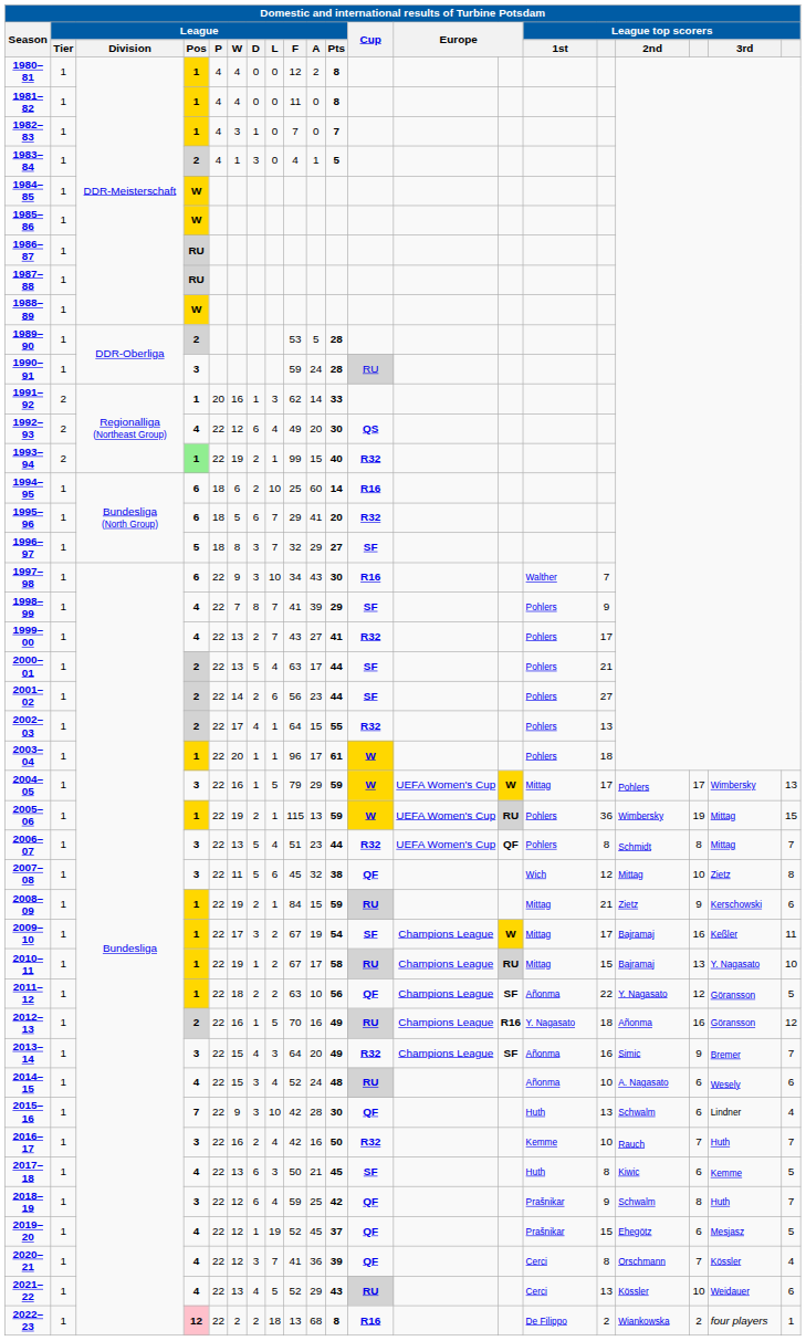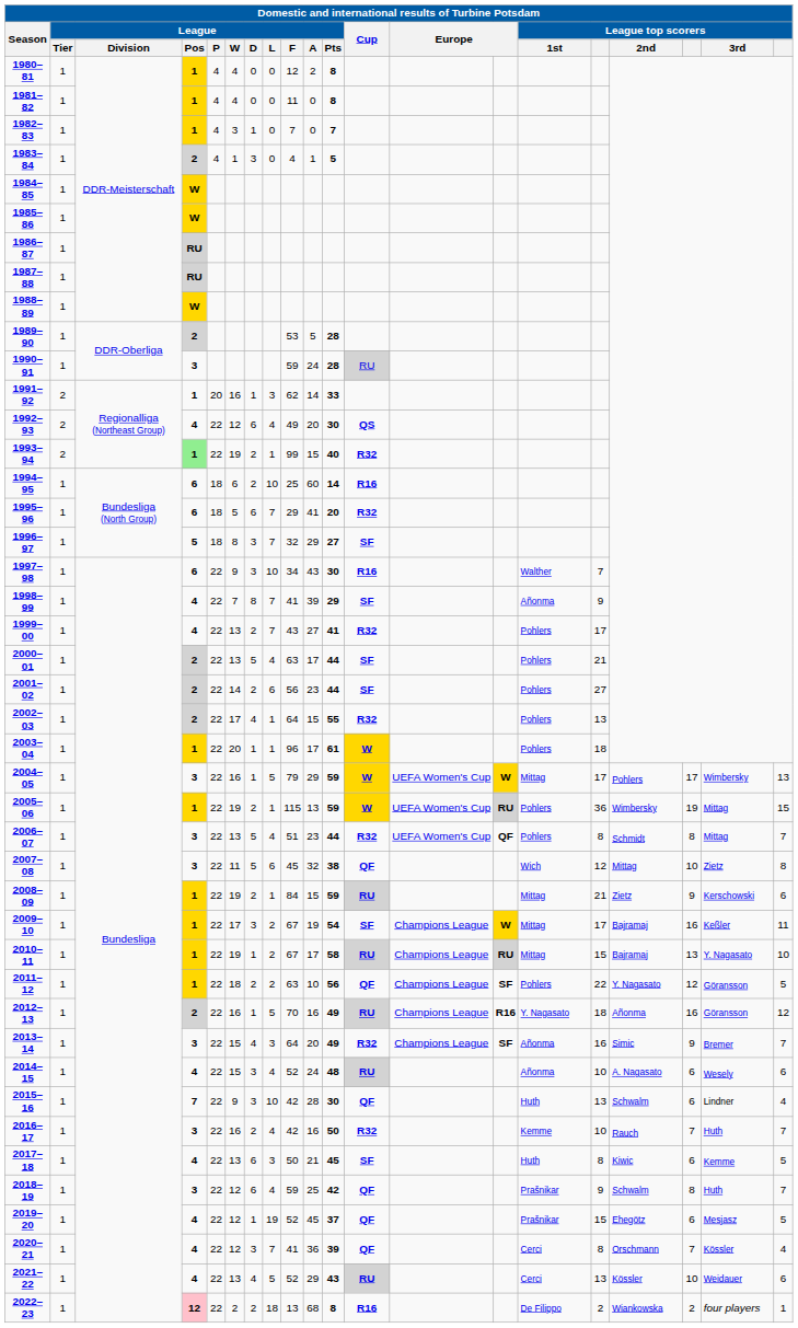 <table class="wikitable" style="text-align: center;">
 <tr>
 <th style="color:white; background:#005ca5;" colspan=20>Domestic and international results of Turbine Potsdam</th>
 </tr>
 <tr>
 <th rowspan=2 width="60"align=center>Season</th>
 <th colspan="10" style="color:white; background:#005ca5;">League</th>
 <th rowspan=2 width="60"align=center><a href='#'>Cup</a></th>
 <th rowspan=2 colspan=2>Europe</th>
 <th colspan=6 style="color:white; background:#005ca5;">League top scorers</th>
 </tr>
 <tr>
 <th width="20px">Tier</th>
 <th width=150px>Division</th>
 <th width=20px>Pos</th>
 <th width=20px>P</th>
 <th width=20px>W</th>
 <th width=20px>D</th>
 <th width=20px>L</th>
 <th width=20px>F</th>
 <th width=20px>A</th>
 <th width=20px>Pts</th>
 <th width=100px>1st</th>
 <th width=20px></th>
 <th width=100px>2nd</th>
 <th width=20px></th>
 <th width=100px>3rd</th>
 <th width=20px></th>
 </tr>
 <tr>
 <td><strong><a href='#'>1980–81</a></strong></td>
 <td>1</td>
 <td rowspan=9><a href='#'>DDR-Meisterschaft</a></td>
 <td bgcolor=gold><strong>1</strong></td>
 <td>4</td>
 <td>4</td>
 <td>0</td>
 <td>0</td>
 <td>12</td>
 <td>2</td>
 <td><strong>8</strong></td>
 <td></td>
 <td></td>
 <td></td>
 <td></td>
 <td></td>
 </tr>
 <tr>
 <td><strong><a href='#'>1981–82</a></strong></td>
 <td>1</td>
 <td bgcolor=gold><strong>1</strong></td>
 <td>4</td>
 <td>4</td>
 <td>0</td>
 <td>0</td>
 <td>11</td>
 <td>0</td>
 <td><strong>8</strong></td>
 <td></td>
 <td></td>
 <td></td>
 <td></td>
 <td></td>
 </tr>
 <tr>
 <td><strong><a href='#'>1982–83</a></strong></td>
 <td>1</td>
 <td bgcolor=gold><strong>1</strong></td>
 <td>4</td>
 <td>3</td>
 <td>1</td>
 <td>0</td>
 <td>7</td>
 <td>0</td>
 <td><strong>7</strong></td>
 <td></td>
 <td></td>
 <td></td>
 <td></td>
 <td></td>
 </tr>
 <tr>
 <td><strong><a href='#'>1983–84</a></strong></td>
 <td>1</td>
 <td bgcolor=lightgrey><strong>2</strong></td>
 <td>4</td>
 <td>1</td>
 <td>3</td>
 <td>0</td>
 <td>4</td>
 <td>1</td>
 <td><strong>5</strong></td>
 <td></td>
 <td></td>
 <td></td>
 <td></td>
 <td></td>
 </tr>
 <tr>
 <td><strong><a href='#'>1984–85</a></strong></td>
 <td>1</td>
 <td bgcolor=gold><strong>W</strong></td>
 <td></td>
 <td></td>
 <td></td>
 <td></td>
 <td></td>
 <td></td>
 <td></td>
 <td></td>
 <td></td>
 <td></td>
 <td></td>
 <td></td>
 </tr>
 <tr>
 <td><strong><a href='#'>1985–86</a></strong></td>
 <td>1</td>
 <td bgcolor=gold><strong>W</strong></td>
 <td></td>
 <td></td>
 <td></td>
 <td></td>
 <td></td>
 <td></td>
 <td></td>
 <td></td>
 <td></td>
 <td></td>
 <td></td>
 <td></td>
 </tr>
 <tr>
 <td><strong><a href='#'>1986–87</a></strong></td>
 <td>1</td>
 <td bgcolor=lightgrey><strong>RU</strong></td>
 <td></td>
 <td></td>
 <td></td>
 <td></td>
 <td></td>
 <td></td>
 <td></td>
 <td></td>
 <td></td>
 <td></td>
 <td></td>
 <td></td>
 </tr>
 <tr>
 <td><strong><a href='#'>1987–88</a></strong></td>
 <td>1</td>
 <td bgcolor=lightgrey><strong>RU</strong></td>
 <td></td>
 <td></td>
 <td></td>
 <td></td>
 <td></td>
 <td></td>
 <td></td>
 <td></td>
 <td></td>
 <td></td>
 <td></td>
 <td></td>
 </tr>
 <tr>
 <td><strong><a href='#'>1988–89</a></strong></td>
 <td>1</td>
 <td bgcolor=gold><strong>W</strong></td>
 <td></td>
 <td></td>
 <td></td>
 <td></td>
 <td></td>
 <td></td>
 <td></td>
 <td></td>
 <td></td>
 <td></td>
 <td></td>
 <td></td>
 </tr>
 <tr>
 <td><strong><a href='#'>1989–90</a></strong></td>
 <td>1</td>
 <td rowspan=2><a href='#'>DDR-Oberliga</a></td>
 <td bgcolor=lightgrey><strong>2</strong></td>
 <td></td>
 <td></td>
 <td></td>
 <td></td>
 <td>53</td>
 <td>5</td>
 <td><strong>28</strong></td>
 <td></td>
 <td></td>
 <td></td>
 <td></td>
 <td></td>
 </tr>
 <tr>
 <td><strong><a href='#'>1990–91</a></strong></td>
 <td>1</td>
 <td><strong>3</strong></td>
 <td></td>
 <td></td>
 <td></td>
 <td></td>
 <td>59</td>
 <td>24</td>
 <td><strong>28</strong></td>
 <td bgcolor=lightgrey><a href='#'>RU</a></td>
 <td></td>
 <td></td>
 <td></td>
 <td></td>
 </tr>
 <tr>
 <td><strong><a href='#'>1991–92</a></strong></td>
 <td>2</td>
 <td rowspan=3><a href='#'>Regionalliga <br> <small>(Northeast Group)</small></a></td>
 <td><strong>1</strong></td>
 <td>20</td>
 <td>16</td>
 <td>1</td>
 <td>3</td>
 <td>62</td>
 <td>14</td>
 <td><strong>33</strong></td>
 <td></td>
 <td></td>
 <td></td>
 <td></td>
 <td></td>
 </tr>
 <tr>
 <td><strong><a href='#'>1992–93</a></strong></td>
 <td>2</td>
 <td><strong>4</strong></td>
 <td>22</td>
 <td>12</td>
 <td>6</td>
 <td>4</td>
 <td>49</td>
 <td>20</td>
 <td><strong>30</strong></td>
 <td><strong><a href='#'>QS</a></strong></td>
 <td></td>
 <td></td>
 <td></td>
 <td></td>
 </tr>
 <tr>
 <td><strong><a href='#'>1993–94</a></strong></td>
 <td>2</td>
 <td bgcolor=lightgreen><strong>1</strong></td>
 <td>22</td>
 <td>19</td>
 <td>2</td>
 <td>1</td>
 <td>99</td>
 <td>15</td>
 <td><strong>40</strong></td>
 <td><strong><a href='#'>R32</a></strong></td>
 <td></td>
 <td></td>
 <td></td>
 <td></td>
 </tr>
 <tr>
 <td><strong><a href='#'>1994–95</a></strong></td>
 <td>1</td>
 <td rowspan=3><a href='#'>Bundesliga <br> <small>(North Group)</small></a></td>
 <td><strong>6</strong></td>
 <td>18</td>
 <td>6</td>
 <td>2</td>
 <td>10</td>
 <td>25</td>
 <td>60</td>
 <td><strong>14</strong></td>
 <td><strong><a href='#'>R16</a></strong></td>
 <td></td>
 <td></td>
 <td></td>
 <td></td>
 </tr>
 <tr>
 <td><strong><a href='#'>1995–96</a></strong></td>
 <td>1</td>
 <td><strong>6</strong></td>
 <td>18</td>
 <td>5</td>
 <td>6</td>
 <td>7</td>
 <td>29</td>
 <td>41</td>
 <td><strong>20</strong></td>
 <td><strong><a href='#'>R32</a></strong></td>
 <td></td>
 <td></td>
 <td></td>
 <td></td>
 </tr>
 <tr>
 <td><strong><a href='#'>1996–97</a></strong></td>
 <td>1</td>
 <td><strong>5</strong></td>
 <td>18</td>
 <td>8</td>
 <td>3</td>
 <td>7</td>
 <td>32</td>
 <td>29</td>
 <td><strong>27</strong></td>
 <td><strong><a href='#'>SF</a></strong></td>
 <td></td>
 <td></td>
 <td></td>
 <td></td>
 </tr>
 <tr>
 <td><strong><a href='#'>1997–98</a></strong></td>
 <td>1</td>
 <td rowspan=26><a href='#'>Bundesliga</a></td>
 <td><strong>6</strong></td>
 <td>22</td>
 <td>9</td>
 <td>3</td>
 <td>10</td>
 <td>34</td>
 <td>43</td>
 <td><strong>30</strong></td>
 <td><strong><a href='#'>R16</a></strong></td>
 <td></td>
 <td></td>
 <td align=left> <small><a href='#'>Walther</a></small></td>
 <td>7</td>
 </tr>
 <tr>
 <td><strong><a href='#'>1998–99</a></strong></td>
 <td>1</td>
 <td><strong>4</strong></td>
 <td>22</td>
 <td>7</td>
 <td>8</td>
 <td>7</td>
 <td>41</td>
 <td>39</td>
 <td><strong>29</strong></td>
 <td><strong><a href='#'>SF</a></strong></td>
 <td></td>
 <td></td>
-<td align=left> <small><a href='#'>Pohlers</a></small></td>
+<td align=left> <small><a href='#'>Añonma</a></small></td>
 <td>9</td>
 </tr>
 <tr>
 <td><strong><a href='#'>1999–00</a></strong></td>
 <td>1</td>
 <td><strong>4</strong></td>
 <td>22</td>
 <td>13</td>
 <td>2</td>
 <td>7</td>
 <td>43</td>
 <td>27</td>
 <td><strong>41</strong></td>
 <td><strong><a href='#'>R32</a></strong></td>
 <td></td>
 <td></td>
 <td align=left> <small><a href='#'>Pohlers</a></small></td>
 <td>17</td>
 </tr>
 <tr>
 <td><strong><a href='#'>2000–01</a></strong></td>
 <td>1</td>
 <td bgcolor=lightgrey><strong>2</strong></td>
 <td>22</td>
 <td>13</td>
 <td>5</td>
 <td>4</td>
 <td>63</td>
 <td>17</td>
 <td><strong>44</strong></td>
 <td><strong><a href='#'>SF</a></strong></td>
 <td></td>
 <td></td>
 <td align=left> <small><a href='#'>Pohlers</a></small></td>
 <td>21</td>
 </tr>
 <tr>
 <td><strong><a href='#'>2001–02</a></strong></td>
 <td>1</td>
 <td bgcolor=lightgrey><strong>2</strong></td>
 <td>22</td>
 <td>14</td>
 <td>2</td>
 <td>6</td>
 <td>56</td>
 <td>23</td>
 <td><strong>44</strong></td>
 <td><strong><a href='#'>SF</a></strong></td>
 <td></td>
 <td></td>
 <td align=left> <small><a href='#'>Pohlers</a></small></td>
 <td>27</td>
 </tr>
 <tr>
 <td><strong><a href='#'>2002–03</a></strong></td>
 <td>1</td>
 <td bgcolor=lightgrey><strong>2</strong></td>
 <td>22</td>
 <td>17</td>
 <td>4</td>
 <td>1</td>
 <td>64</td>
 <td>15</td>
 <td><strong>55</strong></td>
 <td><strong><a href='#'>R32</a></strong></td>
 <td></td>
 <td></td>
 <td align=left> <small><a href='#'>Pohlers</a></small></td>
 <td>13</td>
 </tr>
 <tr>
 <td><strong><a href='#'>2003–04</a></strong></td>
 <td>1</td>
 <td bgcolor=gold><strong>1</strong></td>
 <td>22</td>
 <td>20</td>
 <td>1</td>
 <td>1</td>
 <td>96</td>
 <td>17</td>
 <td><strong>61</strong></td>
 <td bgcolor=gold><strong><a href='#'>W</a></strong></td>
 <td></td>
 <td></td>
 <td align=left> <small><a href='#'>Pohlers</a></small></td>
 <td>18</td>
 </tr>
 <tr>
 <td><strong><a href='#'>2004–05</a></strong></td>
 <td>1</td>
 <td><strong>3</strong></td>
 <td>22</td>
 <td>16</td>
 <td>1</td>
 <td>5</td>
 <td>79</td>
 <td>29</td>
 <td><strong>59</strong></td>
 <td bgcolor=gold><strong><a href='#'>W</a></strong></td>
 <td><a href='#'>UEFA Women's Cup</a></td>
 <td bgcolor=gold><strong>W</strong></td>
 <td align=left> <small><a href='#'>Mittag</a></small></td>
 <td>17</td>
 <td align=left> <small><a href='#'>Pohlers</a></small> <sup></sup></td>
 <td>17</td>
 <td align=left> <small><a href='#'>Wimbersky</a></small></td>
 <td>13</td>
 </tr>
 <tr>
 <td><strong><a href='#'>2005–06</a></strong></td>
 <td>1</td>
 <td bgcolor=gold><strong>1</strong></td>
 <td>22</td>
 <td>19</td>
 <td>2</td>
 <td>1</td>
 <td>115</td>
 <td>13</td>
 <td><strong>59</strong></td>
 <td bgcolor=gold><strong><a href='#'>W</a></strong></td>
 <td><a href='#'>UEFA Women's Cup</a></td>
 <td bgcolor=lightgrey><strong>RU</strong></td>
 <td align=left> <small><a href='#'>Pohlers</a></small></td>
 <td>36</td>
 <td align=left> <small><a href='#'>Wimbersky</a></small></td>
 <td>19</td>
 <td align=left> <small><a href='#'>Mittag</a></small></td>
 <td>15</td>
 </tr>
 <tr>
 <td><strong><a href='#'>2006–07</a></strong></td>
 <td>1</td>
 <td><strong>3</strong></td>
 <td>22</td>
 <td>13</td>
 <td>5</td>
 <td>4</td>
 <td>51</td>
 <td>23</td>
 <td><strong>44</strong></td>
 <td><strong><a href='#'>R32</a></strong></td>
 <td><a href='#'>UEFA Women's Cup</a></td>
 <td><strong>QF</strong></td>
 <td align=left> <small><a href='#'>Pohlers</a></small></td>
 <td>8</td>
 <td align=left> <small><a href='#'>Schmidt</a></small> <sup></sup></td>
 <td>8</td>
 <td align=left> <small><a href='#'>Mittag</a></small></td>
 <td>7</td>
 </tr>
 <tr>
 <td><strong><a href='#'>2007–08</a></strong></td>
 <td>1</td>
 <td><strong>3</strong></td>
 <td>22</td>
 <td>11</td>
 <td>5</td>
 <td>6</td>
 <td>45</td>
 <td>32</td>
 <td><strong>38</strong></td>
 <td><strong><a href='#'>QF</a></strong></td>
 <td></td>
 <td></td>
 <td align=left> <small><a href='#'>Wich</a></small></td>
 <td>12</td>
 <td align=left> <small><a href='#'>Mittag</a></small></td>
 <td>10</td>
 <td align=left> <small><a href='#'>Zietz</a></small></td>
 <td>8</td>
 </tr>
 <tr>
 <td><strong><a href='#'>2008–09</a></strong></td>
 <td>1</td>
 <td bgcolor=gold><strong>1</strong></td>
 <td>22</td>
 <td>19</td>
 <td>2</td>
 <td>1</td>
 <td>84</td>
 <td>15</td>
 <td><strong>59</strong></td>
 <td bgcolor=lightgrey><strong><a href='#'>RU</a></strong></td>
 <td></td>
 <td></td>
 <td align=left> <small><a href='#'>Mittag</a></small></td>
 <td>21</td>
 <td align=left> <small><a href='#'>Zietz</a></small></td>
 <td>9</td>
 <td align=left> <small><a href='#'>Kerschowski</a></small></td>
 <td>6</td>
 </tr>
 <tr>
 <td><strong><a href='#'>2009–10</a></strong></td>
 <td>1</td>
 <td bgcolor=gold><strong>1</strong></td>
 <td>22</td>
 <td>17</td>
 <td>3</td>
 <td>2</td>
 <td>67</td>
 <td>19</td>
 <td><strong>54</strong></td>
 <td><strong><a href='#'>SF</a></strong></td>
 <td><a href='#'>Champions League</a></td>
 <td bgcolor=gold><strong>W</strong></td>
 <td align=left> <small><a href='#'>Mittag</a></small></td>
 <td>17</td>
 <td align=left> <small><a href='#'>Bajramaj</a></small></td>
 <td>16</td>
 <td align=left> <small><a href='#'>Keßler</a></small></td>
 <td>11</td>
 </tr>
 <tr>
 <td><strong><a href='#'>2010–11</a></strong></td>
 <td>1</td>
 <td bgcolor=gold><strong>1</strong></td>
 <td>22</td>
 <td>19</td>
 <td>1</td>
 <td>2</td>
 <td>67</td>
 <td>17</td>
 <td><strong>58</strong></td>
 <td bgcolor=lightgrey><strong><a href='#'>RU</a></strong></td>
 <td><a href='#'>Champions League</a></td>
 <td bgcolor=lightgrey><strong>RU</strong></td>
 <td align=left> <small><a href='#'>Mittag</a></small></td>
 <td>15</td>
 <td align=left> <small><a href='#'>Bajramaj</a></small></td>
 <td>13</td>
 <td align=left> <small><a href='#'>Y. Nagasato</a></small></td>
 <td>10</td>
 </tr>
 <tr>
 <td><strong><a href='#'>2011–12</a></strong></td>
 <td>1</td>
 <td bgcolor=gold><strong>1</strong></td>
 <td>22</td>
 <td>18</td>
 <td>2</td>
 <td>2</td>
 <td>63</td>
 <td>10</td>
 <td><strong>56</strong></td>
 <td><strong><a href='#'>QF</a></strong></td>
 <td><a href='#'>Champions League</a></td>
 <td><strong>SF</strong></td>
-<td align=left> <small><a href='#'>Añonma</a></small></td>
+<td align=left> <small><a href='#'>Pohlers</a></small></td>
 <td>22</td>
 <td align=left> <small><a href='#'>Y. Nagasato</a></small></td>
 <td>12</td>
 <td align=left> <small><a href='#'>Göransson</a></small><sup></sup></td>
 <td>5</td>
 </tr>
 <tr>
 <td><strong><a href='#'>2012–13</a></strong></td>
 <td>1</td>
 <td bgcolor=lightgrey><strong>2</strong></td>
 <td>22</td>
 <td>16</td>
 <td>1</td>
 <td>5</td>
 <td>70</td>
 <td>16</td>
 <td><strong>49</strong></td>
 <td bgcolor=lightgrey><strong><a href='#'>RU</a></strong></td>
 <td><a href='#'>Champions League</a></td>
 <td><strong>R16</strong></td>
 <td align=left> <small><a href='#'>Y. Nagasato</a></small></td>
 <td>18</td>
 <td align=left> <small><a href='#'>Añonma</a></small></td>
 <td>16</td>
 <td align=left> <small><a href='#'>Göransson</a></small></td>
 <td>12</td>
 </tr>
 <tr>
 <td><strong><a href='#'>2013–14</a></strong></td>
 <td>1</td>
 <td><strong>3</strong></td>
 <td>22</td>
 <td>15</td>
 <td>4</td>
 <td>3</td>
 <td>64</td>
 <td>20</td>
 <td><strong>49</strong></td>
 <td><strong><a href='#'>R32</a></strong></td>
 <td><a href='#'>Champions League</a></td>
 <td><strong>SF</strong></td>
 <td align=left> <small><a href='#'>Añonma</a></small></td>
 <td>16</td>
 <td align=left> <small><a href='#'>Simic</a></small></td>
 <td>9</td>
 <td align=left> <small><a href='#'>Bremer</a></small><sup></sup></td>
 <td>7</td>
 </tr>
 <tr>
 <td><strong><a href='#'>2014–15</a></strong></td>
 <td>1</td>
 <td><strong>4</strong></td>
 <td>22</td>
 <td>15</td>
 <td>3</td>
 <td>4</td>
 <td>52</td>
 <td>24</td>
 <td><strong>48</strong></td>
 <td bgcolor=lightgrey><strong><a href='#'>RU</a></strong></td>
 <td></td>
 <td></td>
 <td align=left> <small><a href='#'>Añonma</a></small></td>
 <td>10</td>
 <td align=left> <small><a href='#'>A. Nagasato</a></small></td>
 <td>6</td>
 <td align=left> <small><a href='#'>Wesely</a></small><sup></sup></td>
 <td>6</td>
 </tr>
 <tr>
 <td><strong><a href='#'>2015–16</a></strong></td>
 <td>1</td>
 <td><strong>7</strong></td>
 <td>22</td>
 <td>9</td>
 <td>3</td>
 <td>10</td>
 <td>42</td>
 <td>28</td>
 <td><strong>30</strong></td>
 <td><strong><a href='#'>QF</a></strong></td>
 <td></td>
 <td></td>
 <td align=left> <small><a href='#'>Huth</a></small></td>
 <td>13</td>
 <td align=left> <small><a href='#'>Schwalm</a></small></td>
 <td>6</td>
 <td align=left> <small>Lindner</small></td>
 <td>4</td>
 </tr>
 <tr>
 <td><strong><a href='#'>2016–17</a></strong></td>
 <td>1</td>
 <td><strong>3</strong></td>
 <td>22</td>
 <td>16</td>
 <td>2</td>
 <td>4</td>
 <td>42</td>
 <td>16</td>
 <td><strong>50</strong></td>
 <td><strong><a href='#'>R32</a></strong></td>
 <td></td>
 <td></td>
 <td align=left> <small><a href='#'>Kemme</a></small></td>
 <td>10</td>
 <td align=left> <small><a href='#'>Rauch</a></small><sup></sup></td>
 <td>7</td>
 <td align=left> <small><a href='#'>Huth</a></small></td>
 <td>7</td>
 </tr>
 <tr>
 <td><strong><a href='#'>2017–18</a></strong></td>
 <td>1</td>
 <td><strong>4</strong></td>
 <td>22</td>
 <td>13</td>
 <td>6</td>
 <td>3</td>
 <td>50</td>
 <td>21</td>
 <td><strong>45</strong></td>
 <td><strong><a href='#'>SF</a></strong></td>
 <td></td>
 <td></td>
 <td align=left> <small><a href='#'>Huth</a></small></td>
 <td>8</td>
 <td align=left> <small><a href='#'>Kiwic</a></small></td>
 <td>6</td>
 <td align=left> <small><a href='#'>Kemme</a></small><sup></sup></td>
 <td>5</td>
 </tr>
 <tr>
 <td><strong><a href='#'>2018–19</a></strong></td>
 <td>1</td>
 <td><strong>3</strong></td>
 <td>22</td>
 <td>12</td>
 <td>6</td>
 <td>4</td>
 <td>59</td>
 <td>25</td>
 <td><strong>42</strong></td>
 <td><strong><a href='#'>QF</a></strong></td>
 <td></td>
 <td></td>
 <td align=left> <small><a href='#'>Prašnikar</a></small></td>
 <td>9</td>
 <td align=left> <small><a href='#'>Schwalm</a></small></td>
 <td>8</td>
 <td align=left> <small><a href='#'>Huth</a></small></td>
 <td>7</td>
 </tr>
 <tr>
 <td><strong><a href='#'>2019–20</a></strong></td>
 <td>1</td>
 <td><strong>4</strong></td>
 <td>22</td>
 <td>12</td>
 <td>1</td>
 <td>19</td>
 <td>52</td>
 <td>45</td>
 <td><strong>37</strong></td>
 <td><strong><a href='#'>QF</a></strong></td>
 <td></td>
 <td></td>
 <td align=left> <small><a href='#'>Prašnikar</a></small></td>
 <td>15</td>
 <td align=left> <small><a href='#'>Ehegötz</a></small></td>
 <td>6</td>
 <td align=left> <small><a href='#'>Mesjasz</a></small></td>
 <td>5</td>
 </tr>
 <tr>
 <td><strong><a href='#'>2020–21</a></strong></td>
 <td>1</td>
 <td><strong>4</strong></td>
 <td>22</td>
 <td>12</td>
 <td>3</td>
 <td>7</td>
 <td>41</td>
 <td>36</td>
 <td><strong>39</strong></td>
 <td><strong><a href='#'>QF</a></strong></td>
 <td></td>
 <td></td>
 <td align=left> <small><a href='#'>Cerci</a></small></td>
 <td>8</td>
 <td align=left> <small><a href='#'>Orschmann</a></small></td>
 <td>7</td>
 <td align=left> <small><a href='#'>Kössler</a></small></td>
 <td>4</td>
 </tr>
 <tr>
 <td><strong><a href='#'>2021–22</a></strong></td>
 <td>1</td>
 <td><strong>4</strong></td>
 <td>22</td>
 <td>13</td>
 <td>4</td>
 <td>5</td>
 <td>52</td>
 <td>29</td>
 <td><strong>43</strong></td>
 <td bgcolor=lightgrey><strong><a href='#'>RU</a></strong></td>
 <td></td>
 <td></td>
 <td align=left> <small><a href='#'>Cerci</a></small></td>
 <td>13</td>
 <td align=left> <small><a href='#'>Kössler</a></small></td>
 <td>10</td>
 <td align=left> <small><a href='#'>Weidauer</a></small></td>
 <td>6</td>
 </tr>
 <tr>
 <td><strong><a href='#'>2022–23</a></strong></td>
 <td>1</td>
 <td bgcolor=pink><strong>12</strong></td>
 <td>22</td>
 <td>2</td>
 <td>2</td>
 <td>18</td>
 <td>13</td>
 <td>68</td>
 <td><strong>8</strong></td>
 <td><strong><a href='#'>R16</a></strong></td>
 <td></td>
 <td></td>
 <td align=left> <small><a href='#'>De Filippo</a></small></td>
 <td>2</td>
 <td align=left> <small><a href='#'>Wiankowska</a></small></td>
 <td>2</td>
 <td align=left><em>four players</em></td>
 <td>1</td>
 </tr>
 </table>
